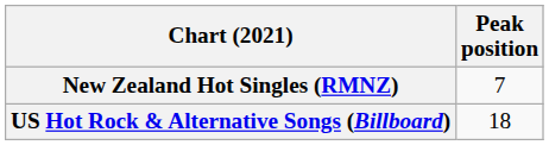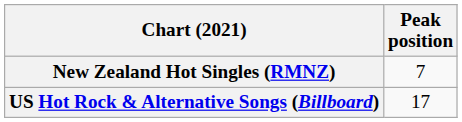 <table class="wikitable sortable plainrowheaders" style="text-align:center">
 <tr>
 <th scope="col">Chart (2021)</th>
 <th scope="col">Peak<br>position</th>
 </tr>
 <tr>
 <th scope="row">New Zealand Hot Singles (<a href='#'>RMNZ</a>)</th>
 <td>7</td>
 </tr>
 <tr>
 <th scope="row">US <a href='#'>Hot Rock & Alternative Songs</a> (<em><a href='#'>Billboard</a></em>)</th>
-<td>18</td>
+<td>17</td>
 </tr>
 </table>
